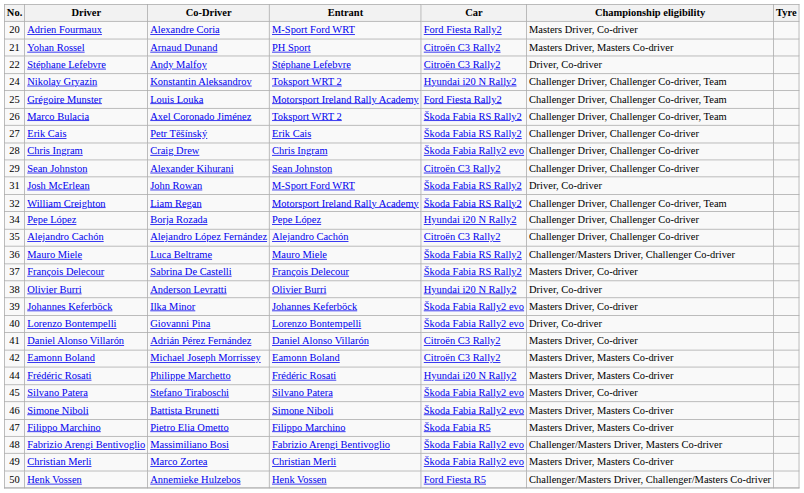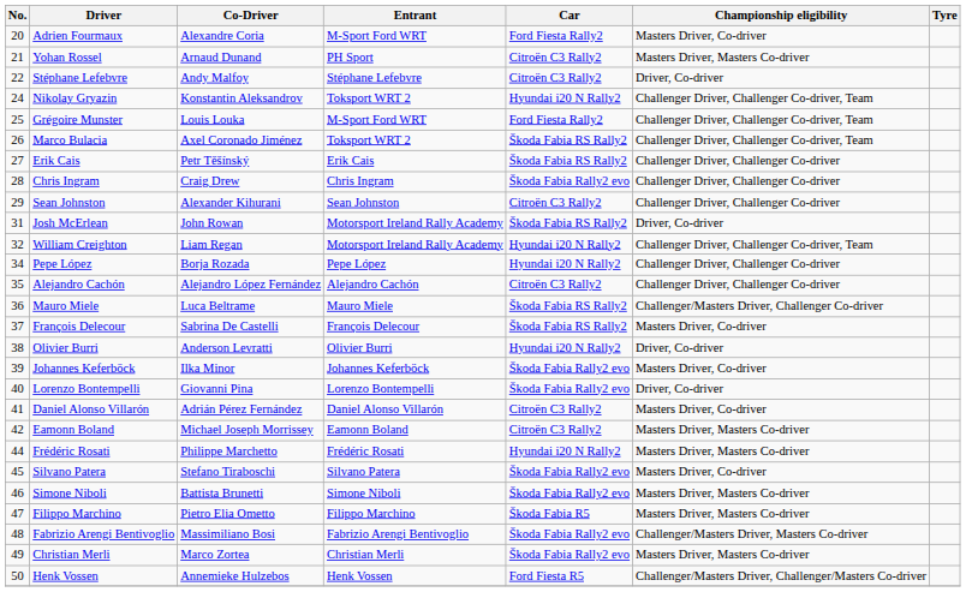 <table class="wikitable" style="font-size: 85%;">
 <tr>
 <th>No.</th>
 <th>Driver</th>
 <th>Co-Driver</th>
 <th>Entrant</th>
 <th>Car</th>
 <th>Championship eligibility</th>
 <th>Tyre</th>
 </tr>
 <tr>
 <td align="center">20</td>
 <td> <a href='#'>Adrien Fourmaux</a></td>
 <td> <a href='#'>Alexandre Coria</a></td>
 <td> <a href='#'>M-Sport Ford WRT</a></td>
 <td><a href='#'>Ford Fiesta Rally2</a></td>
 <td>Masters Driver, Co-driver</td>
 <td align="center"></td>
 </tr>
 <tr>
 <td align="center">21</td>
 <td> <a href='#'>Yohan Rossel</a></td>
 <td> <a href='#'>Arnaud Dunand</a></td>
 <td> <a href='#'>PH Sport</a></td>
 <td><a href='#'>Citroën C3 Rally2</a></td>
 <td>Masters Driver, Masters Co-driver</td>
 <td align="center"></td>
 </tr>
 <tr>
 <td align="center">22</td>
 <td> <a href='#'>Stéphane Lefebvre</a></td>
 <td> <a href='#'>Andy Malfoy</a></td>
 <td> <a href='#'>Stéphane Lefebvre</a></td>
 <td><a href='#'>Citroën C3 Rally2</a></td>
 <td>Driver, Co-driver</td>
 <td align="center"></td>
 </tr>
 <tr>
 <td align="center">24</td>
 <td> <a href='#'>Nikolay Gryazin</a></td>
 <td> <a href='#'>Konstantin Aleksandrov</a></td>
 <td> <a href='#'>Toksport WRT 2</a></td>
 <td><a href='#'>Hyundai i20 N Rally2</a></td>
 <td>Challenger Driver, Challenger Co-driver, Team</td>
 <td align="center"></td>
 </tr>
 <tr>
 <td align="center">25</td>
 <td> <a href='#'>Grégoire Munster</a></td>
 <td> <a href='#'>Louis Louka</a></td>
-<td> <a href='#'>Motorsport Ireland Rally Academy</a></td>
+<td> <a href='#'>M-Sport Ford WRT</a></td>
 <td><a href='#'>Ford Fiesta Rally2</a></td>
 <td>Challenger Driver, Challenger Co-driver, Team</td>
 <td align="center"></td>
 </tr>
 <tr>
 <td align="center">26</td>
 <td> <a href='#'>Marco Bulacia</a></td>
 <td> <a href='#'>Axel Coronado Jiménez</a></td>
 <td> <a href='#'>Toksport WRT 2</a></td>
 <td><a href='#'>Škoda Fabia RS Rally2</a></td>
 <td>Challenger Driver, Challenger Co-driver, Team</td>
 <td align="center"></td>
 </tr>
 <tr>
 <td align="center">27</td>
 <td> <a href='#'>Erik Cais</a></td>
 <td> <a href='#'>Petr Těšínský</a></td>
 <td> <a href='#'>Erik Cais</a></td>
 <td><a href='#'>Škoda Fabia RS Rally2</a></td>
 <td>Challenger Driver, Challenger Co-driver</td>
 <td align="center"></td>
 </tr>
 <tr>
 <td align="center">28</td>
 <td> <a href='#'>Chris Ingram</a></td>
 <td> <a href='#'>Craig Drew</a></td>
 <td> <a href='#'>Chris Ingram</a></td>
 <td><a href='#'>Škoda Fabia Rally2 evo</a></td>
 <td>Challenger Driver, Challenger Co-driver</td>
 <td align="center"></td>
 </tr>
 <tr>
 <td align="center">29</td>
 <td> <a href='#'>Sean Johnston</a></td>
 <td> <a href='#'>Alexander Kihurani</a></td>
 <td> <a href='#'>Sean Johnston</a></td>
 <td><a href='#'>Citroën C3 Rally2</a></td>
 <td>Challenger Driver, Challenger Co-driver</td>
 <td align="center"></td>
 </tr>
 <tr>
 <td align="center">31</td>
 <td> <a href='#'>Josh McErlean</a></td>
 <td> <a href='#'>John Rowan</a></td>
-<td> <a href='#'>M-Sport Ford WRT</a></td>
+<td> <a href='#'>Motorsport Ireland Rally Academy</a></td>
 <td><a href='#'>Škoda Fabia RS Rally2</a></td>
 <td>Driver, Co-driver</td>
 <td align="center"></td>
 </tr>
 <tr>
 <td align="center">32</td>
 <td> <a href='#'>William Creighton</a></td>
 <td> <a href='#'>Liam Regan</a></td>
 <td> <a href='#'>Motorsport Ireland Rally Academy</a></td>
-<td><a href='#'>Škoda Fabia RS Rally2</a></td>
+<td><a href='#'>Hyundai i20 N Rally2</a></td>
 <td>Challenger Driver, Challenger Co-driver, Team</td>
 <td align="center"></td>
 </tr>
 <tr>
 <td align="center">34</td>
 <td> <a href='#'>Pepe López</a></td>
 <td> <a href='#'>Borja Rozada</a></td>
 <td> <a href='#'>Pepe López</a></td>
 <td><a href='#'>Hyundai i20 N Rally2</a></td>
 <td>Challenger Driver, Challenger Co-driver</td>
 <td align="center"></td>
 </tr>
 <tr>
 <td align="center">35</td>
 <td> <a href='#'>Alejandro Cachón</a></td>
 <td> <a href='#'>Alejandro López Fernández</a></td>
 <td> <a href='#'>Alejandro Cachón</a></td>
 <td><a href='#'>Citroën C3 Rally2</a></td>
 <td>Challenger Driver, Challenger Co-driver</td>
 <td align="center"></td>
 </tr>
 <tr>
 <td align="center">36</td>
 <td> <a href='#'>Mauro Miele</a></td>
 <td> <a href='#'>Luca Beltrame</a></td>
 <td> <a href='#'>Mauro Miele</a></td>
 <td><a href='#'>Škoda Fabia RS Rally2</a></td>
 <td>Challenger/Masters Driver, Challenger Co-driver</td>
 <td align="center"></td>
 </tr>
 <tr>
 <td align="center">37</td>
 <td> <a href='#'>François Delecour</a></td>
 <td> <a href='#'>Sabrina De Castelli</a></td>
 <td> <a href='#'>François Delecour</a></td>
 <td><a href='#'>Škoda Fabia RS Rally2</a></td>
 <td>Masters Driver, Co-driver</td>
 <td align="center"></td>
 </tr>
 <tr>
 <td align="center">38</td>
 <td> <a href='#'>Olivier Burri</a></td>
 <td> <a href='#'>Anderson Levratti</a></td>
 <td> <a href='#'>Olivier Burri</a></td>
 <td><a href='#'>Hyundai i20 N Rally2</a></td>
 <td>Driver, Co-driver</td>
 <td align="center"></td>
 </tr>
 <tr>
 <td align="center">39</td>
 <td> <a href='#'>Johannes Keferböck</a></td>
 <td> <a href='#'>Ilka Minor</a></td>
 <td> <a href='#'>Johannes Keferböck</a></td>
 <td><a href='#'>Škoda Fabia Rally2 evo</a></td>
 <td>Masters Driver, Co-driver</td>
 <td align="center"></td>
 </tr>
 <tr>
 <td align="center">40</td>
 <td> <a href='#'>Lorenzo Bontempelli</a></td>
 <td> <a href='#'>Giovanni Pina</a></td>
 <td> <a href='#'>Lorenzo Bontempelli</a></td>
 <td><a href='#'>Škoda Fabia Rally2 evo</a></td>
 <td>Driver, Co-driver</td>
 <td align="center"></td>
 </tr>
 <tr>
 <td align="center">41</td>
 <td> <a href='#'>Daniel Alonso Villarón</a></td>
 <td> <a href='#'>Adrián Pérez Fernández</a></td>
 <td> <a href='#'>Daniel Alonso Villarón</a></td>
 <td><a href='#'>Citroën C3 Rally2</a></td>
 <td>Masters Driver, Co-driver</td>
 <td align="center"></td>
 </tr>
 <tr>
 <td align="center">42</td>
 <td> <a href='#'>Eamonn Boland</a></td>
 <td> <a href='#'>Michael Joseph Morrissey</a></td>
 <td> <a href='#'>Eamonn Boland</a></td>
 <td><a href='#'>Citroën C3 Rally2</a></td>
 <td>Masters Driver, Masters Co-driver</td>
 <td align="center"></td>
 </tr>
 <tr>
 <td align="center">44</td>
 <td> <a href='#'>Frédéric Rosati</a></td>
 <td> <a href='#'>Philippe Marchetto</a></td>
 <td> <a href='#'>Frédéric Rosati</a></td>
 <td><a href='#'>Hyundai i20 N Rally2</a></td>
 <td>Masters Driver, Masters Co-driver</td>
 <td align="center"></td>
 </tr>
 <tr>
 <td align="center">45</td>
 <td> <a href='#'>Silvano Patera</a></td>
 <td> <a href='#'>Stefano Tiraboschi</a></td>
 <td> <a href='#'>Silvano Patera</a></td>
 <td><a href='#'>Škoda Fabia Rally2 evo</a></td>
 <td>Masters Driver, Co-driver</td>
 <td align="center"></td>
 </tr>
 <tr>
 <td align="center">46</td>
 <td> <a href='#'>Simone Niboli</a></td>
 <td> <a href='#'>Battista Brunetti</a></td>
 <td> <a href='#'>Simone Niboli</a></td>
 <td><a href='#'>Škoda Fabia Rally2 evo</a></td>
 <td>Masters Driver, Masters Co-driver</td>
 <td align="center"></td>
 </tr>
 <tr>
 <td align="center">47</td>
 <td> <a href='#'>Filippo Marchino</a></td>
 <td> <a href='#'>Pietro Elia Ometto</a></td>
 <td> <a href='#'>Filippo Marchino</a></td>
 <td><a href='#'>Škoda Fabia R5</a></td>
 <td>Masters Driver, Masters Co-driver</td>
 <td align="center"></td>
 </tr>
 <tr>
 <td align="center">48</td>
 <td> <a href='#'>Fabrizio Arengi Bentivoglio</a></td>
 <td> <a href='#'>Massimiliano Bosi</a></td>
 <td> <a href='#'>Fabrizio Arengi Bentivoglio</a></td>
 <td><a href='#'>Škoda Fabia Rally2 evo</a></td>
 <td>Challenger/Masters Driver, Masters Co-driver</td>
 <td align="center"></td>
 </tr>
 <tr>
 <td align="center">49</td>
 <td> <a href='#'>Christian Merli</a></td>
 <td> <a href='#'>Marco Zortea</a></td>
 <td> <a href='#'>Christian Merli</a></td>
 <td><a href='#'>Škoda Fabia Rally2 evo</a></td>
 <td>Masters Driver, Masters Co-driver</td>
 <td align="center"></td>
 </tr>
 <tr>
 <td align="center">50</td>
 <td> <a href='#'>Henk Vossen</a></td>
 <td> <a href='#'>Annemieke Hulzebos</a></td>
 <td> <a href='#'>Henk Vossen</a></td>
 <td><a href='#'>Ford Fiesta R5</a></td>
 <td>Challenger/Masters Driver, Challenger/Masters Co-driver</td>
 <td align="center"></td>
 </tr>
 <tr>
 </tr>
 </table>
